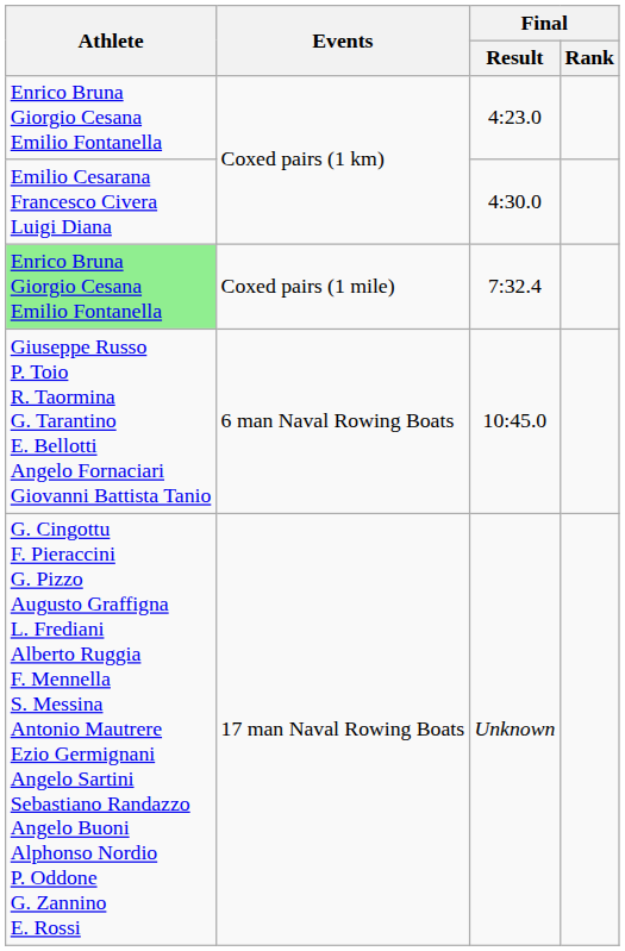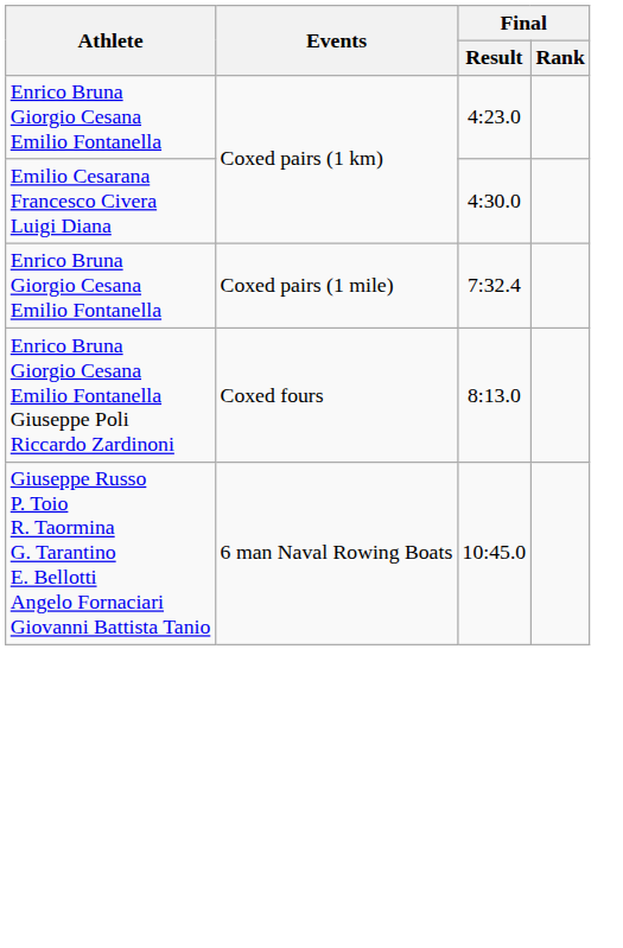 <table class=wikitable style="font-size:90%">
 <tr>
 <th rowspan="2">Athlete</th>
 <th rowspan="2">Events</th>
 <th colspan="2">Final</th>
 </tr>
 <tr>
 <th>Result</th>
 <th>Rank</th>
 </tr>
 <tr>
 <td><a href='#'>Enrico Bruna</a><br><a href='#'>Giorgio Cesana</a><br><a href='#'>Emilio Fontanella</a></td>
 <td rowspan=2>Coxed pairs (1 km)</td>
 <td align="center">4:23.0</td>
 <td align="center"></td>
 </tr>
 <tr>
 <td><a href='#'>Emilio Cesarana</a><br><a href='#'>Francesco Civera</a><br><a href='#'>Luigi Diana</a></td>
 <td align="center">4:30.0</td>
 <td align="center"></td>
 </tr>
 <tr>
-<td style="background: lightgreen;"><a href='#'>Enrico Bruna</a><br><a href='#'>Giorgio Cesana</a><br><a href='#'>Emilio Fontanella</a></td>
+<td><a href='#'>Enrico Bruna</a><br><a href='#'>Giorgio Cesana</a><br><a href='#'>Emilio Fontanella</a></td>
 <td>Coxed pairs (1 mile)</td>
 <td align="center">7:32.4</td>
+<td align="center"></td>
+</tr>
+<tr>
+<td><a href='#'>Enrico Bruna</a><br><a href='#'>Giorgio Cesana</a><br><a href='#'>Emilio Fontanella</a><br>Giuseppe Poli<br><a href='#'>Riccardo Zardinoni</a></td>
+<td>Coxed fours</td>
+<td align="center">8:13.0</td>
 <td align="center"></td>
 </tr>
 <tr>
 <td><a href='#'>Giuseppe Russo</a><br><a href='#'>P. Toio</a><br><a href='#'>R. Taormina</a><br><a href='#'>G. Tarantino</a><br><a href='#'>E. Bellotti</a><br><a href='#'>Angelo Fornaciari</a><br><a href='#'>Giovanni Battista Tanio</a></td>
 <td>6 man Naval Rowing Boats</td>
 <td align="center">10:45.0</td>
 <td align="center"></td>
 </tr>
-<tr>
-<td><a href='#'>G. Cingottu</a><br><a href='#'>F. Pieraccini</a><br><a href='#'>G. Pizzo</a><br><a href='#'>Augusto Graffigna</a><br><a href='#'>L. Frediani</a><br><a href='#'>Alberto Ruggia</a><br><a href='#'>F. Mennella</a><br><a href='#'>S. Messina</a><br><a href='#'>Antonio Mautrere</a><br><a href='#'>Ezio Germignani</a><br><a href='#'>Angelo Sartini</a><br><a href='#'>Sebastiano Randazzo</a><br><a href='#'>Angelo Buoni</a><br><a href='#'>Alphonso Nordio</a><br><a href='#'>P. Oddone</a><br><a href='#'>G. Zannino</a><br><a href='#'>E. Rossi</a></td>
-<td>17 man Naval Rowing Boats</td>
-<td align="center"><em>Unknown</em></td>
-<td align="center"></td>
-</tr>
 </table>
